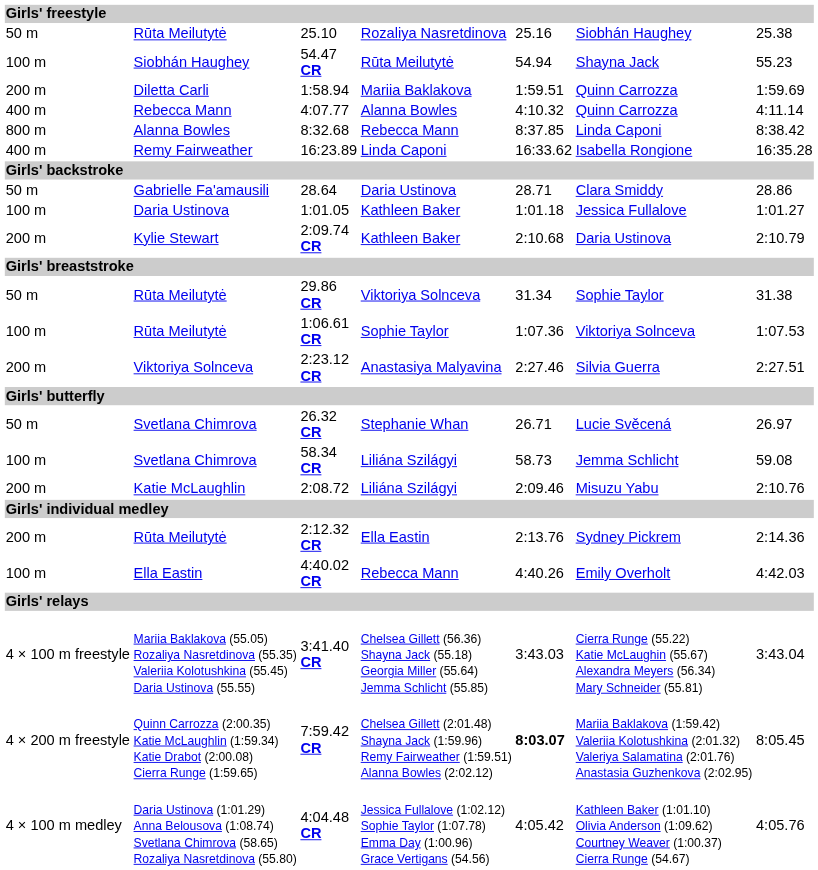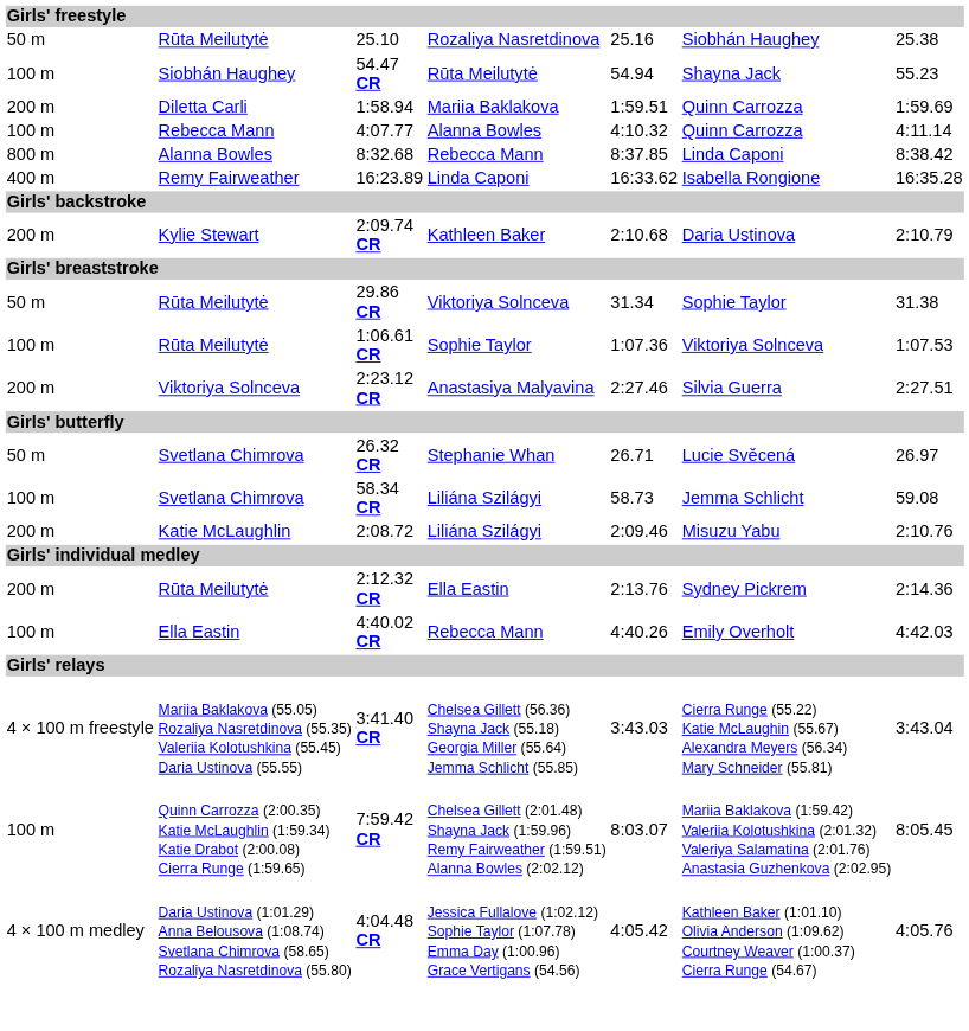 <table>
 <tr bgcolor="#cccccc">
 <td colspan=7><strong>Girls' freestyle</strong></td>
 </tr>
 <tr>
 <td>50 m</td>
 <td><a href='#'>Rūta Meilutytė</a> <br><small></small></td>
 <td>25.10</td>
 <td><a href='#'>Rozaliya Nasretdinova</a> <br><small></small></td>
 <td>25.16</td>
 <td><a href='#'>Siobhán Haughey</a> <br><small></small></td>
 <td>25.38</td>
 </tr>
 <tr>
 <td>100 m</td>
 <td><a href='#'>Siobhán Haughey</a> <br><small></small></td>
 <td>54.47 <br><strong><a href='#'>CR</a></strong></td>
 <td><a href='#'>Rūta Meilutytė</a> <br><small></small></td>
 <td>54.94</td>
 <td><a href='#'>Shayna Jack</a> <br><small></small></td>
 <td>55.23</td>
 </tr>
 <tr>
 <td>200 m</td>
 <td><a href='#'>Diletta Carli</a> <br><small></small></td>
 <td>1:58.94</td>
 <td><a href='#'>Mariia Baklakova</a><br><small></small></td>
 <td>1:59.51</td>
 <td><a href='#'>Quinn Carrozza</a> <br><small></small></td>
 <td>1:59.69</td>
 </tr>
 <tr>
-<td>400 m</td>
+<td>100 m</td>
 <td><a href='#'>Rebecca Mann</a> <br><small></small></td>
 <td>4:07.77</td>
 <td><a href='#'>Alanna Bowles</a><br><small></small></td>
 <td>4:10.32</td>
 <td><a href='#'>Quinn Carrozza</a> <br><small></small></td>
 <td>4:11.14</td>
 </tr>
 <tr>
 <td>800 m</td>
 <td><a href='#'>Alanna Bowles</a> <br><small></small></td>
 <td>8:32.68</td>
 <td><a href='#'>Rebecca Mann</a><br><small></small></td>
 <td>8:37.85</td>
 <td><a href='#'>Linda Caponi</a> <br><small></small></td>
 <td>8:38.42</td>
 </tr>
 <tr>
 <td>400 m</td>
 <td><a href='#'>Remy Fairweather</a> <br><small></small></td>
 <td>16:23.89</td>
 <td><a href='#'>Linda Caponi</a><br><small></small></td>
 <td>16:33.62</td>
 <td><a href='#'>Isabella Rongione</a> <br><small></small></td>
 <td>16:35.28</td>
 </tr>
 <tr bgcolor="#cccccc">
 <td colspan=7><strong>Girls' backstroke</strong></td>
-</tr>
-<tr>
-<td>50 m</td>
-<td><a href='#'>Gabrielle Fa'amausili</a> <br><small></small></td>
-<td>28.64</td>
-<td><a href='#'>Daria Ustinova</a> <br><small></small></td>
-<td>28.71</td>
-<td><a href='#'>Clara Smiddy</a> <br><small></small></td>
-<td>28.86</td>
-</tr>
-<tr>
-<td>100 m</td>
-<td><a href='#'>Daria Ustinova</a> <br><small></small></td>
-<td>1:01.05</td>
-<td><a href='#'>Kathleen Baker</a> <br><small></small></td>
-<td>1:01.18</td>
-<td><a href='#'>Jessica Fullalove</a> <br><small></small></td>
-<td>1:01.27</td>
 </tr>
 <tr>
 <td>200 m</td>
 <td><a href='#'>Kylie Stewart</a> <br><small></small></td>
 <td>2:09.74 <br><strong><a href='#'>CR</a></strong></td>
 <td><a href='#'>Kathleen Baker</a> <br><small></small></td>
 <td>2:10.68</td>
 <td><a href='#'>Daria Ustinova</a> <br><small></small></td>
 <td>2:10.79</td>
 </tr>
 <tr bgcolor="#cccccc">
 <td colspan=7><strong>Girls' breaststroke</strong></td>
 </tr>
 <tr>
 <td>50 m</td>
 <td><a href='#'>Rūta Meilutytė</a> <br><small></small></td>
 <td>29.86 <br><strong><a href='#'>CR</a></strong></td>
 <td><a href='#'>Viktoriya Solnceva</a> <br><small></small></td>
 <td>31.34</td>
 <td><a href='#'>Sophie Taylor</a> <br><small></small></td>
 <td>31.38</td>
 </tr>
 <tr>
 <td>100 m</td>
 <td><a href='#'>Rūta Meilutytė</a> <br><small></small></td>
 <td>1:06.61 <br><strong><a href='#'>CR</a></strong></td>
 <td><a href='#'>Sophie Taylor</a> <br><small></small></td>
 <td>1:07.36</td>
 <td><a href='#'>Viktoriya Solnceva</a> <br><small></small></td>
 <td>1:07.53</td>
 </tr>
 <tr>
 <td>200 m</td>
 <td><a href='#'>Viktoriya Solnceva</a> <br><small></small></td>
 <td>2:23.12 <br><strong><a href='#'>CR</a></strong></td>
 <td><a href='#'>Anastasiya Malyavina</a> <br><small></small></td>
 <td>2:27.46</td>
 <td><a href='#'>Silvia Guerra</a> <br><small></small></td>
 <td>2:27.51</td>
 </tr>
 <tr bgcolor="#cccccc">
 <td colspan=7><strong>Girls' butterfly</strong></td>
 </tr>
 <tr>
 <td>50 m</td>
 <td><a href='#'>Svetlana Chimrova</a> <br><small></small></td>
 <td>26.32 <br><strong><a href='#'>CR</a></strong></td>
 <td><a href='#'>Stephanie Whan</a> <br><small></small></td>
 <td>26.71</td>
 <td><a href='#'>Lucie Svěcená</a> <br><small></small></td>
 <td>26.97</td>
 </tr>
 <tr>
 <td>100 m</td>
 <td><a href='#'>Svetlana Chimrova</a> <br><small></small></td>
 <td>58.34 <br><strong><a href='#'>CR</a></strong></td>
 <td><a href='#'>Liliána Szilágyi</a> <br><small></small></td>
 <td>58.73</td>
 <td><a href='#'>Jemma Schlicht</a> <br><small></small></td>
 <td>59.08</td>
 </tr>
 <tr>
 <td>200 m</td>
 <td><a href='#'>Katie McLaughlin</a><br><small></small></td>
 <td>2:08.72</td>
 <td><a href='#'>Liliána Szilágyi</a><br><small></small></td>
 <td>2:09.46</td>
 <td><a href='#'>Misuzu Yabu</a><br><small></small></td>
 <td>2:10.76</td>
 </tr>
 <tr bgcolor="#cccccc">
 <td colspan=7><strong>Girls' individual medley</strong></td>
 </tr>
 <tr>
 <td>200 m</td>
 <td><a href='#'>Rūta Meilutytė</a> <br><small></small></td>
 <td>2:12.32 <br><strong><a href='#'>CR</a></strong></td>
 <td><a href='#'>Ella Eastin</a> <br><small></small></td>
 <td>2:13.76</td>
 <td><a href='#'>Sydney Pickrem</a> <br><small></small></td>
 <td>2:14.36</td>
 </tr>
 <tr>
 <td>100 m</td>
 <td><a href='#'>Ella Eastin</a> <br><small></small></td>
 <td>4:40.02 <br><strong><a href='#'>CR</a></strong></td>
 <td><a href='#'>Rebecca Mann</a> <br><small></small></td>
 <td>4:40.26</td>
 <td><a href='#'>Emily Overholt</a> <br><small></small></td>
 <td>4:42.03</td>
 </tr>
 <tr bgcolor="#cccccc">
 <td colspan=7><strong>Girls' relays</strong></td>
 </tr>
 <tr>
 <td>4 × 100 m freestyle</td>
 <td><br><small><a href='#'>Mariia Baklakova</a> (55.05)<br><a href='#'>Rozaliya Nasretdinova</a> (55.35)<br><a href='#'>Valeriia Kolotushkina</a> (55.45)<br><a href='#'>Daria Ustinova</a> (55.55)</small></td>
 <td>3:41.40 <br><strong><a href='#'>CR</a></strong></td>
 <td><br><small><a href='#'>Chelsea Gillett</a> (56.36)<br><a href='#'>Shayna Jack</a> (55.18)<br><a href='#'>Georgia Miller</a> (55.64)<br><a href='#'>Jemma Schlicht</a> (55.85)</small></td>
 <td>3:43.03</td>
 <td><br><small><a href='#'>Cierra Runge</a> (55.22)<br><a href='#'>Katie McLaughin</a> (55.67)<br><a href='#'>Alexandra Meyers</a> (56.34)<br><a href='#'>Mary Schneider</a> (55.81)</small></td>
 <td>3:43.04</td>
 </tr>
 <tr>
-<td>4 × 200 m freestyle</td>
+<td>100 m</td>
 <td><br><small><a href='#'>Quinn Carrozza</a> (2:00.35)<br><a href='#'>Katie McLaughlin</a> (1:59.34)<br><a href='#'>Katie Drabot</a> (2:00.08)<br><a href='#'>Cierra Runge</a> (1:59.65)</small></td>
 <td>7:59.42 <br><strong><a href='#'>CR</a></strong></td>
 <td><br><small><a href='#'>Chelsea Gillett</a> (2:01.48)<br><a href='#'>Shayna Jack</a> (1:59.96)<br><a href='#'>Remy Fairweather</a> (1:59.51)<br><a href='#'>Alanna Bowles</a> (2:02.12)</small></td>
-<td><strong>8:03.07</strong></td>
+<td>8:03.07</td>
 <td><br><small><a href='#'>Mariia Baklakova</a> (1:59.42)<br><a href='#'>Valeriia Kolotushkina</a> (2:01.32)<br><a href='#'>Valeriya Salamatina</a> (2:01.76)<br><a href='#'>Anastasia Guzhenkova</a> (2:02.95)</small></td>
 <td>8:05.45</td>
 </tr>
 <tr>
 <td>4 × 100 m medley</td>
 <td><br><small><a href='#'>Daria Ustinova</a> (1:01.29)<br><a href='#'>Anna Belousova</a> (1:08.74)<br><a href='#'>Svetlana Chimrova</a> (58.65)<br><a href='#'>Rozaliya Nasretdinova</a> (55.80) </small></td>
 <td>4:04.48 <br><strong><a href='#'>CR</a></strong></td>
 <td><br><small><a href='#'>Jessica Fullalove</a> (1:02.12)<br><a href='#'>Sophie Taylor</a> (1:07.78)<br><a href='#'>Emma Day</a> (1:00.96)<br><a href='#'>Grace Vertigans</a> (54.56)</small></td>
 <td>4:05.42</td>
 <td><br><small><a href='#'>Kathleen Baker</a> (1:01.10)<br><a href='#'>Olivia Anderson</a> (1:09.62)<br><a href='#'>Courtney Weaver</a> (1:00.37)<br><a href='#'>Cierra Runge</a> (54.67)</small></td>
 <td>4:05.76</td>
 </tr>
 </table>
